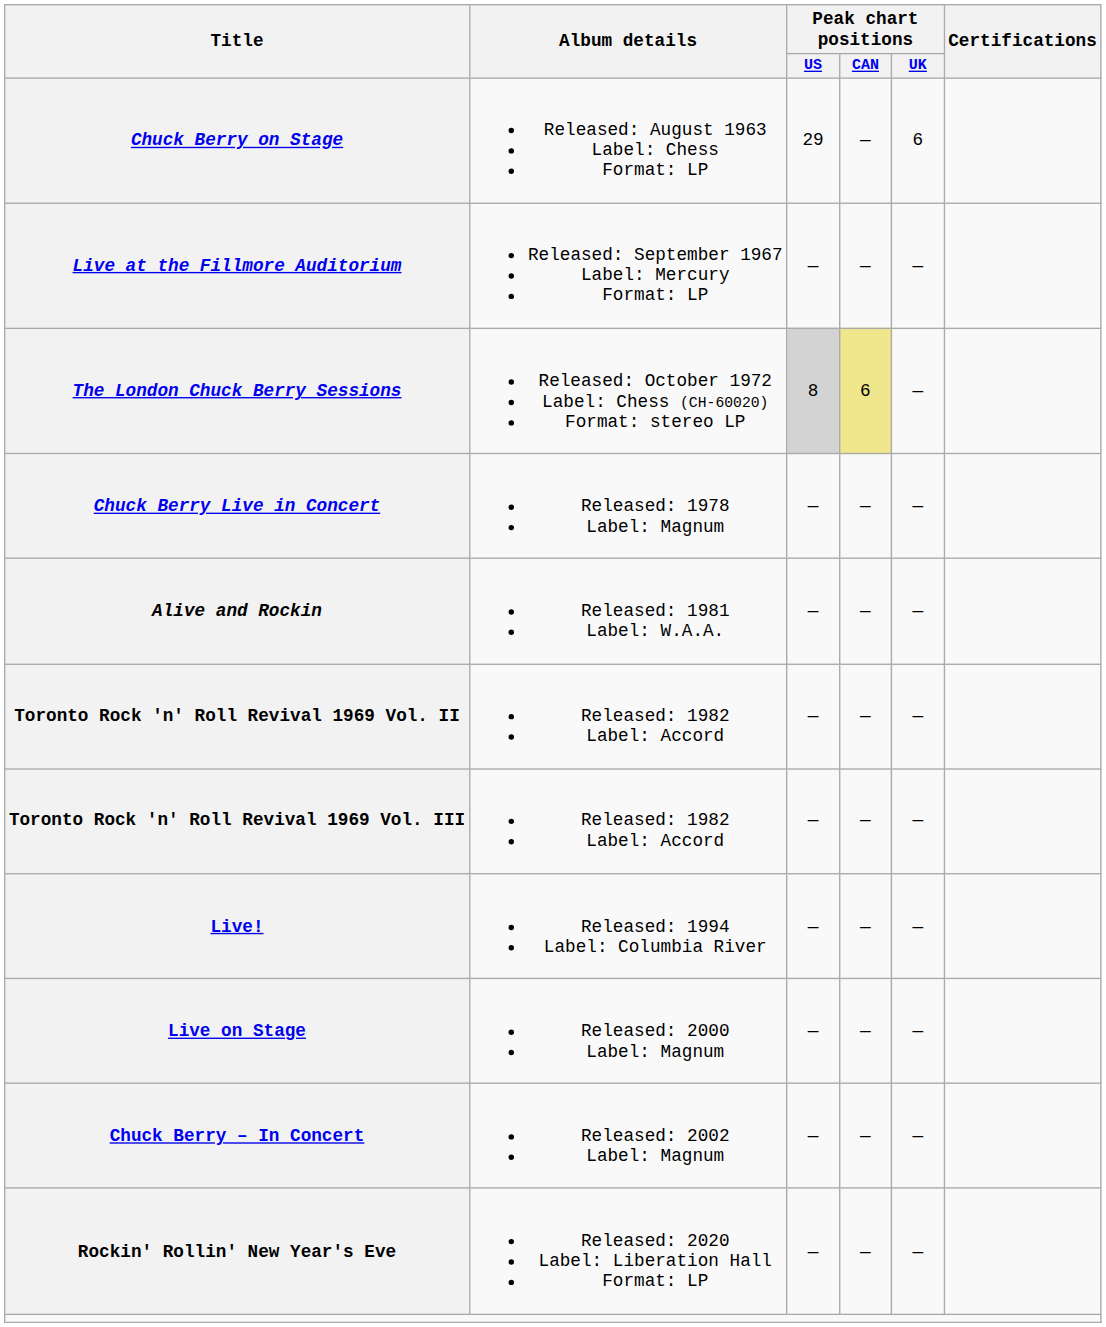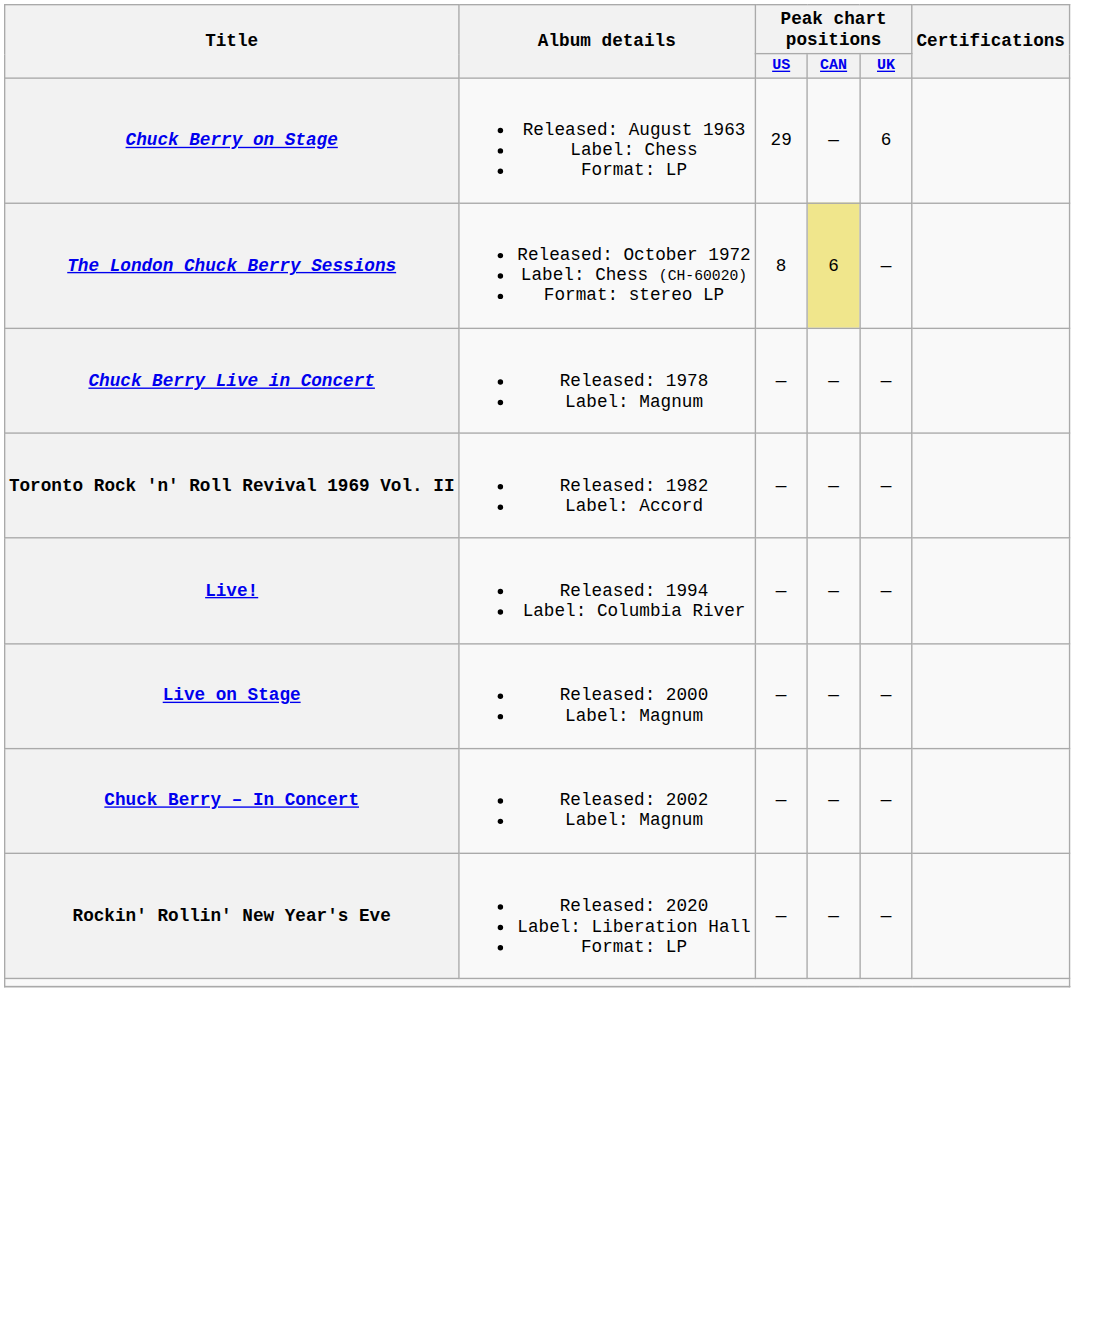 <table class="wikitable plainrowheaders" style="text-align:center;">
 <tr>
 <th scope="col" rowspan="2">Title</th>
 <th scope="col" rowspan="2">Album details</th>
 <th colspan="3" scope="col">Peak chart positions</th>
 <th scope="col" rowspan="2">Certifications</th>
 </tr>
 <tr>
 <th style="width:3em;font-size:85%"><a href='#'>US</a><br></th>
 <th style="width:3em;font-size:85%"><a href='#'>CAN</a><br></th>
 <th style="width:3em;font-size:85%"><a href='#'>UK</a><br></th>
 </tr>
 <tr>
 <th scope="row"><em><a href='#'>Chuck Berry on Stage</a></em></th>
 <td><br><ul><li>Released: August 1963</li><li>Label: Chess</li><li>Format: LP</li></ul></td>
 <td>29</td>
 <td>—</td>
 <td>6</td>
 <td></td>
 </tr>
 <tr>
-<th scope="row"><em><a href='#'>Live at the Fillmore Auditorium</a></em></th>
-<td><br><ul><li>Released: September 1967</li><li>Label: Mercury</li><li>Format: LP</li></ul></td>
-<td>—</td>
-<td>—</td>
-<td>—</td>
-<td></td>
-</tr>
-<tr>
 <th scope="row"><em><a href='#'>The London Chuck Berry Sessions</a></em></th>
 <td><br><ul><li>Released: October 1972</li><li>Label: Chess <small>(CH-60020)</small></li><li>Format: stereo LP</li></ul></td>
-<td style="background: lightgrey;">8</td>
+<td>8</td>
 <td style="background: khaki;">6</td>
 <td>—</td>
 <td></td>
 </tr>
 <tr>
 <th scope="row"><em><a href='#'>Chuck Berry Live in Concert</a></em></th>
 <td><br><ul><li>Released: 1978</li><li>Label: Magnum</li></ul></td>
 <td>—</td>
 <td>—</td>
 <td>—</td>
 <td></td>
 </tr>
 <tr>
-<th scope="row"><em>Alive and Rockin<strong></th>
-<td><br><ul><li>Released: 1981</li><li>Label: W.A.A.</li></ul></td>
-<td>—</td>
-<td>—</td>
-<td>—</td>
-<td></td>
-</tr>
-<tr>
 <th scope="row"></em>Toronto Rock 'n' Roll Revival 1969 Vol. II<em></th>
-<td><br><ul><li>Released: 1982</li><li>Label: Accord</li></ul></td>
-<td>—</td>
-<td>—</td>
-<td>—</td>
-<td></td>
-</tr>
-<tr>
-<th scope="row"></em>Toronto Rock 'n' Roll Revival 1969 Vol. III<em></th>
 <td><br><ul><li>Released: 1982</li><li>Label: Accord</li></ul></td>
 <td>—</td>
 <td>—</td>
 <td>—</td>
 <td></td>
 </tr>
 <tr>
 <th scope="row"></em><a href='#'>Live!</a><em></th>
 <td><br><ul><li>Released: 1994</li><li>Label: Columbia River</li></ul></td>
 <td>—</td>
 <td>—</td>
 <td>—</td>
 <td></td>
 </tr>
 <tr>
 <th scope="row"></em><a href='#'>Live on Stage</a><em></th>
 <td><br><ul><li>Released: 2000</li><li>Label: Magnum</li></ul></td>
 <td>—</td>
 <td>—</td>
 <td>—</td>
 <td></td>
 </tr>
 <tr>
 <th scope="row"></em><a href='#'>Chuck Berry – In Concert</a><em></th>
 <td><br><ul><li>Released: 2002</li><li>Label: Magnum</li></ul></td>
 <td>—</td>
 <td>—</td>
 <td>—</td>
 <td></td>
 </tr>
 <tr>
 <th scope="row"></em>Rockin' Rollin' New Year's Eve<em></th>
 <td><br><ul><li>Released: 2020</li><li>Label: Liberation Hall</li><li>Format: LP</li></ul></td>
 <td>—</td>
 <td>—</td>
 <td>—</td>
 <td></td>
 </tr>
 <tr>
 <td colspan="6"></td>
 </tr>
 <tr>
 </tr>
 </table>
